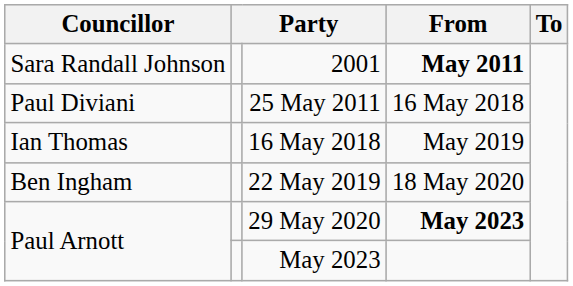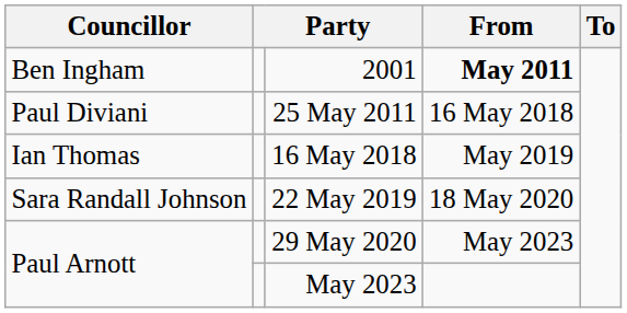 <table class=wikitable>
 <tr>
 <th>Councillor</th>
 <th colspan=2>Party</th>
 <th>From</th>
 <th>To</th>
 </tr>
 <tr>
-<td>Sara Randall Johnson</td>
+<td>Ben Ingham</td>
 <td></td>
 <td align=right>2001</td>
 <td align=right><strong>May 2011</strong></td>
 </tr>
 <tr>
 <td>Paul Diviani</td>
 <td></td>
 <td align=right>25 May 2011</td>
 <td align=right>16 May 2018</td>
 </tr>
 <tr>
 <td>Ian Thomas</td>
 <td></td>
 <td align=right>16 May 2018</td>
 <td align=right>May 2019</td>
 </tr>
 <tr>
-<td>Ben Ingham</td>
+<td>Sara Randall Johnson</td>
 <td></td>
 <td align=right>22 May 2019</td>
 <td align=right>18 May 2020</td>
 </tr>
 <tr>
 <td rowspan=2>Paul Arnott</td>
 <td></td>
 <td align=right>29 May 2020</td>
-<td align=right><strong>May 2023</strong></td>
+<td align=right>May 2023</td>
 </tr>
 <tr>
 <td></td>
 <td align=right>May 2023</td>
 <td></td>
 </tr>
 </table>
